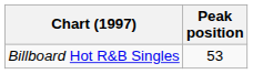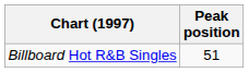 <table class="wikitable">
 <tr>
 <th>Chart (1997)</th>
 <th style="text-align:center;">Peak<br>position</th>
 </tr>
 <tr>
 <td><em>Billboard</em> <a href='#'>Hot R&B Singles</a></td>
-<td style="text-align:center;">53</td>
+<td style="text-align:center;">51</td>
 </tr>
 </table>
